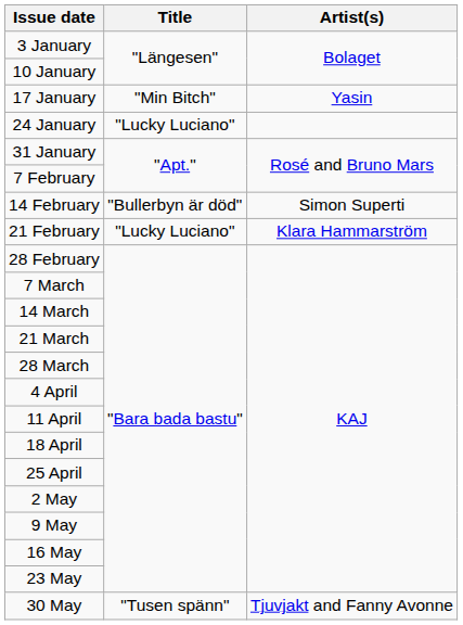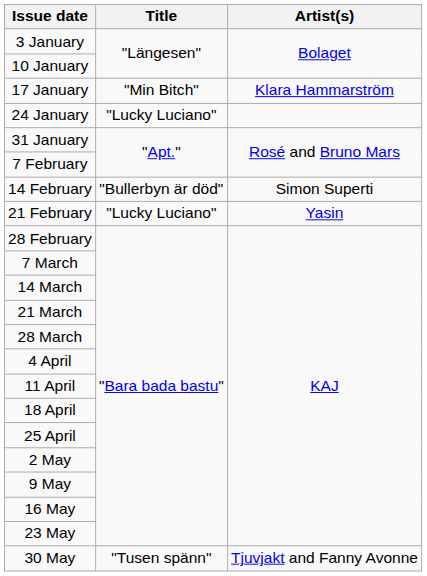 <table class="wikitable" style="text-align:center;">
 <tr>
 <th scope="col">Issue date</th>
 <th scope="col">Title</th>
 <th scope="col">Artist(s)</th>
 </tr>
 <tr>
 <td>3 January</td>
 <td rowspan="2">"Längesen"</td>
 <td rowspan="2"><a href='#'>Bolaget</a></td>
 </tr>
 <tr>
 <td>10 January</td>
 </tr>
 <tr>
 <td>17 January</td>
 <td>"Min Bitch"</td>
-<td><a href='#'>Yasin</a></td>
+<td><a href='#'>Klara Hammarström</a></td>
 </tr>
 <tr>
 <td>24 January</td>
 <td>"Lucky Luciano"</td>
 <td></td>
 </tr>
 <tr>
 <td>31 January</td>
 <td rowspan="2">"<a href='#'>Apt.</a>"</td>
 <td rowspan="2"><a href='#'>Rosé</a> and <a href='#'>Bruno Mars</a></td>
 </tr>
 <tr>
 <td>7 February</td>
 </tr>
 <tr>
 <td>14 February</td>
 <td>"Bullerbyn är död"</td>
 <td>Simon Superti</td>
 </tr>
 <tr>
 <td>21 February</td>
 <td>"Lucky Luciano"</td>
-<td><a href='#'>Klara Hammarström</a></td>
+<td><a href='#'>Yasin</a></td>
 </tr>
 <tr>
 <td>28 February</td>
 <td rowspan="13">"<a href='#'>Bara bada bastu</a>"</td>
 <td rowspan="13"><a href='#'>KAJ</a></td>
 </tr>
 <tr>
 <td>7 March</td>
 </tr>
 <tr>
 <td>14 March</td>
 </tr>
 <tr>
 <td>21 March</td>
 </tr>
 <tr>
 <td>28 March</td>
 </tr>
 <tr>
 <td>4 April</td>
 </tr>
 <tr>
 <td>11 April</td>
 </tr>
 <tr>
 <td>18 April</td>
 </tr>
 <tr>
 <td>25 April</td>
 </tr>
 <tr>
 <td>2 May</td>
 </tr>
 <tr>
 <td>9 May</td>
 </tr>
 <tr>
 <td>16 May</td>
 </tr>
 <tr>
 <td>23 May</td>
 </tr>
 <tr>
 <td>30 May</td>
 <td>"Tusen spänn"</td>
 <td><a href='#'>Tjuvjakt</a> and Fanny Avonne</td>
 </tr>
 </table>
